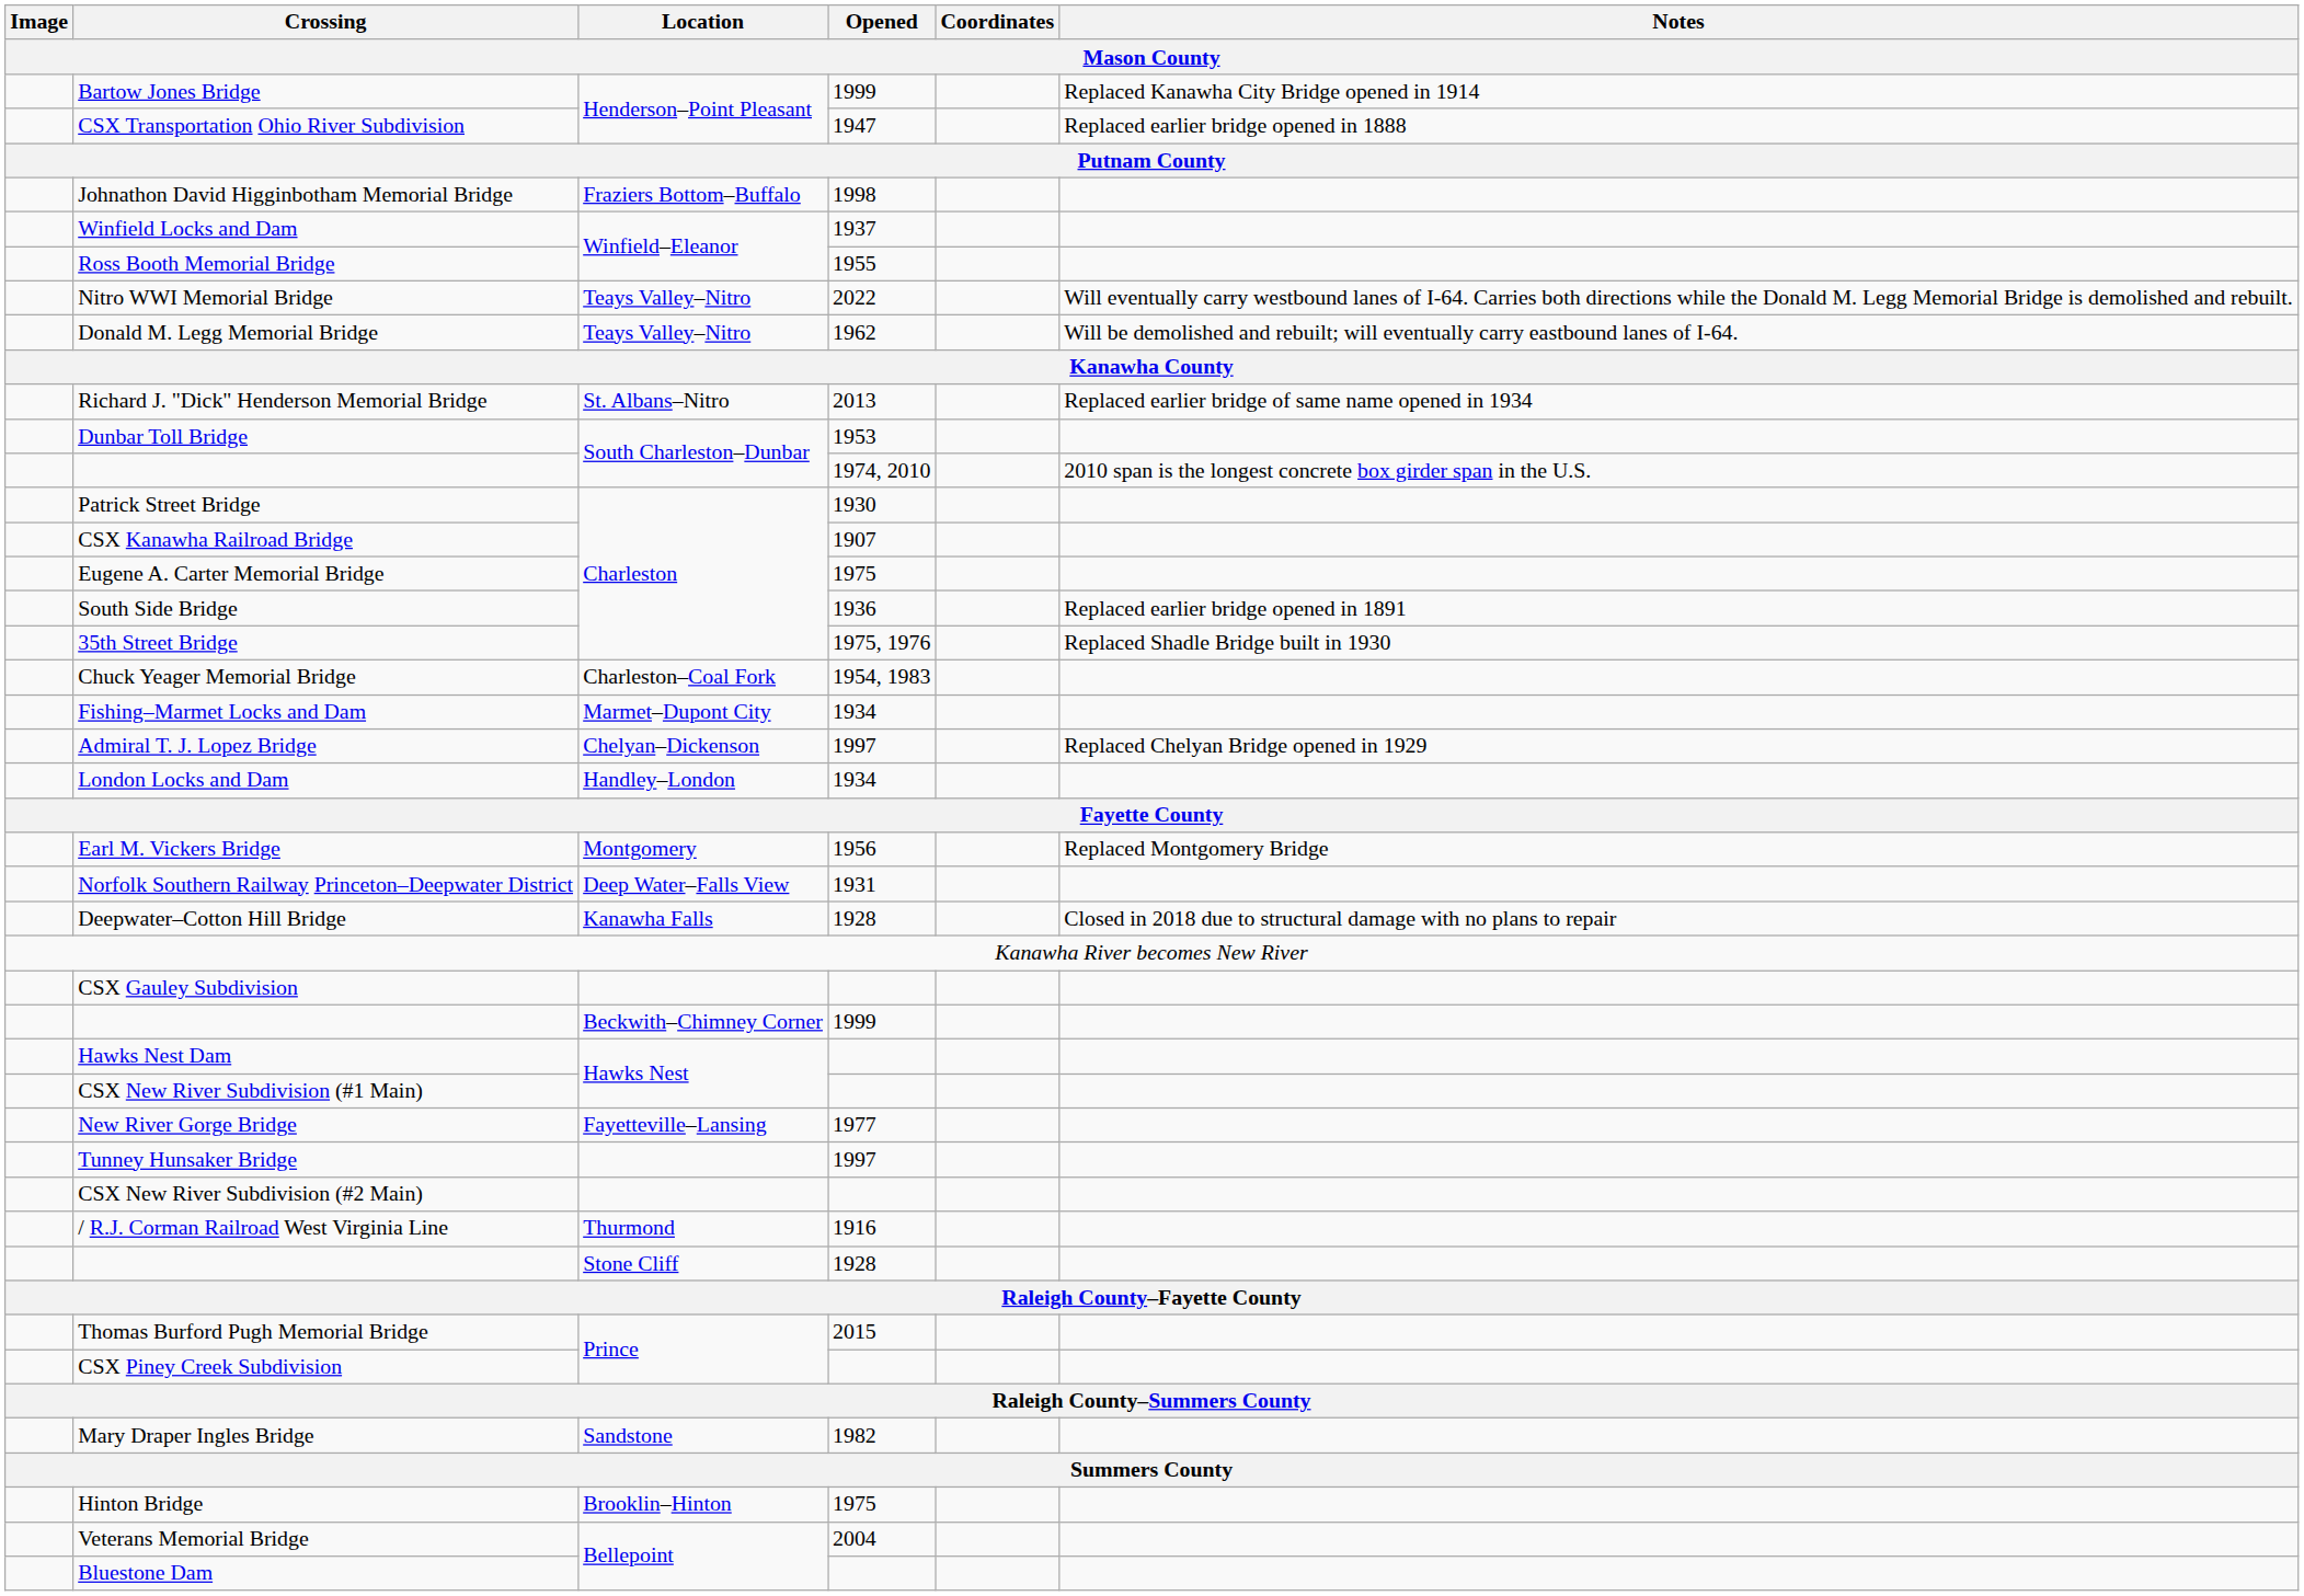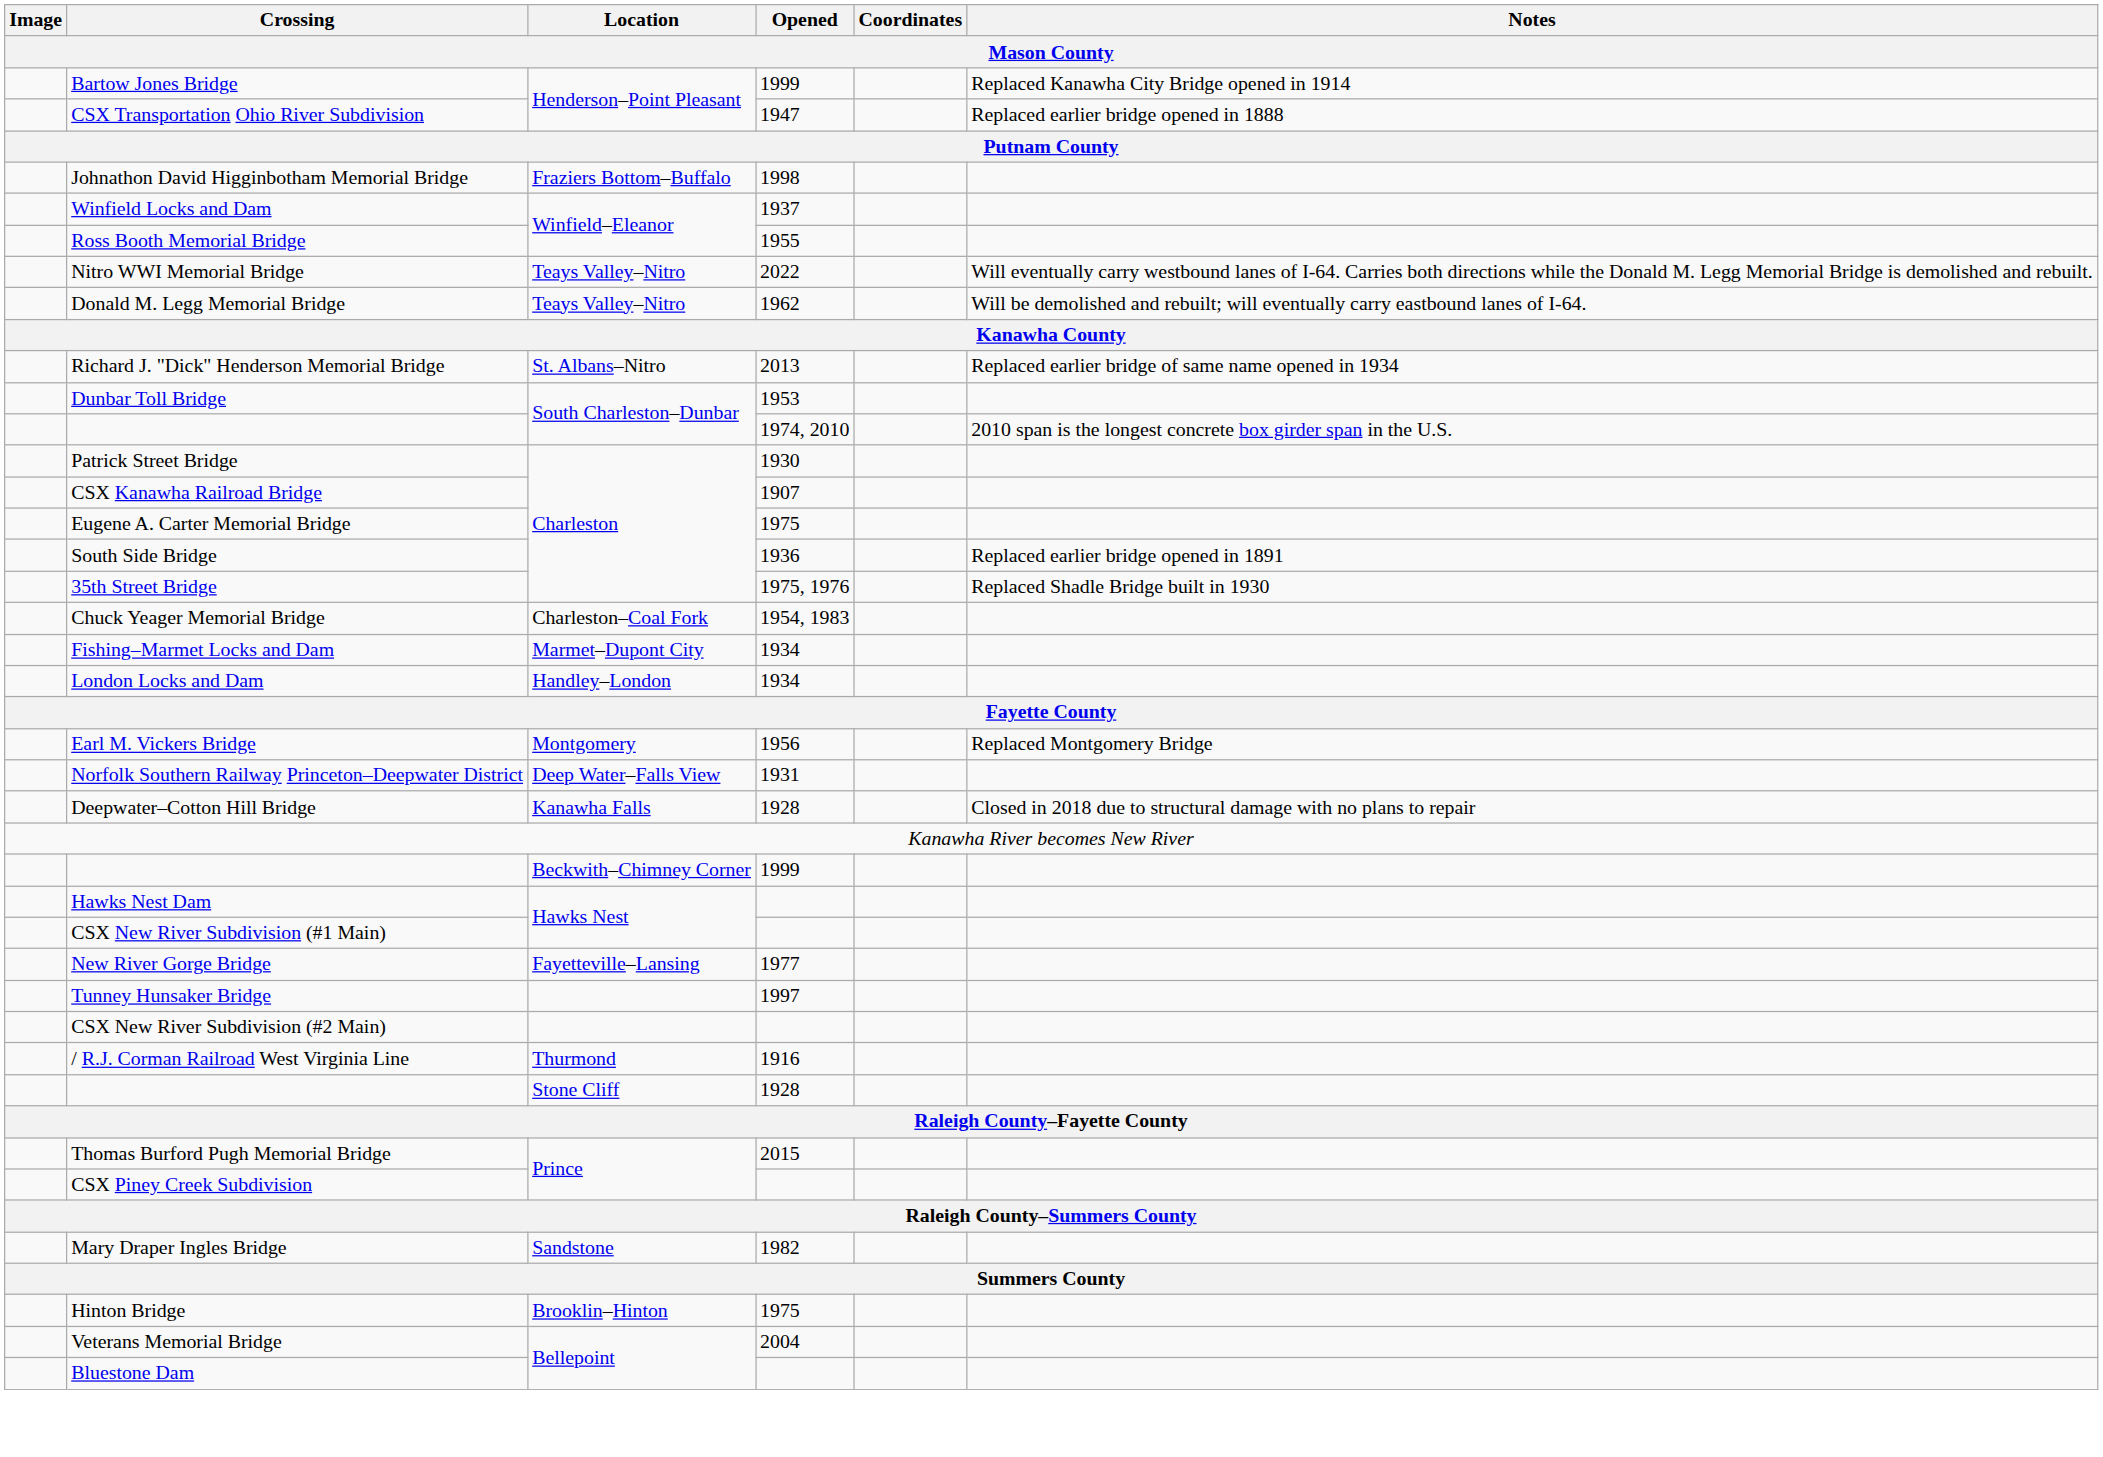 <table class="wikitable">
 <tr>
 <th>Image</th>
 <th>Crossing</th>
 <th>Location</th>
 <th>Opened</th>
 <th>Coordinates</th>
 <th>Notes</th>
 </tr>
 <tr>
 <th colspan="6"><a href='#'>Mason County</a></th>
 </tr>
 <tr>
 <td></td>
 <td><a href='#'>Bartow Jones Bridge</a><br></td>
 <td rowspan="2"><a href='#'>Henderson</a>–<a href='#'>Point Pleasant</a></td>
 <td>1999</td>
 <td></td>
 <td>Replaced Kanawha City Bridge opened in 1914</td>
 </tr>
 <tr>
 <td></td>
 <td><a href='#'>CSX Transportation</a> <a href='#'>Ohio River Subdivision</a></td>
 <td>1947</td>
 <td></td>
 <td>Replaced earlier bridge opened in 1888</td>
 </tr>
 <tr>
 <th colspan="6"><a href='#'>Putnam County</a></th>
 </tr>
 <tr>
 <td></td>
 <td>Johnathon David Higginbotham Memorial Bridge<br></td>
 <td><a href='#'>Fraziers Bottom</a>–<a href='#'>Buffalo</a></td>
 <td>1998</td>
 <td></td>
 <td></td>
 </tr>
 <tr>
 <td></td>
 <td><a href='#'>Winfield Locks and Dam</a></td>
 <td rowspan="2"><a href='#'>Winfield</a>–<a href='#'>Eleanor</a></td>
 <td>1937</td>
 <td></td>
 <td></td>
 </tr>
 <tr>
 <td></td>
 <td><a href='#'>Ross Booth Memorial Bridge</a><br></td>
 <td>1955</td>
 <td></td>
 <td></td>
 </tr>
 <tr>
 <td></td>
 <td>Nitro WWI Memorial Bridge<br></td>
 <td><a href='#'>Teays Valley</a>–<a href='#'>Nitro</a></td>
 <td>2022</td>
 <td></td>
 <td>Will eventually carry westbound lanes of I-64. Carries both directions while the Donald M. Legg Memorial Bridge is demolished and rebuilt.</td>
 </tr>
 <tr>
 <td></td>
 <td>Donald M. Legg Memorial Bridge<br></td>
 <td><a href='#'>Teays Valley</a>–<a href='#'>Nitro</a></td>
 <td>1962</td>
 <td></td>
 <td>Will be demolished and rebuilt; will eventually carry eastbound lanes of I-64.</td>
 </tr>
 <tr>
 <th colspan="6"><a href='#'>Kanawha County</a></th>
 </tr>
 <tr>
 <td></td>
 <td>Richard J. "Dick" Henderson Memorial Bridge<br></td>
 <td><a href='#'>St. Albans</a>–Nitro</td>
 <td>2013</td>
 <td></td>
 <td>Replaced earlier bridge of same name opened in 1934</td>
 </tr>
 <tr>
 <td></td>
 <td><a href='#'>Dunbar Toll Bridge</a><br></td>
 <td rowspan="2"><a href='#'>South Charleston</a>–<a href='#'>Dunbar</a></td>
 <td>1953</td>
 <td></td>
 <td></td>
 </tr>
 <tr>
 <td></td>
 <td></td>
 <td>1974, 2010</td>
 <td></td>
 <td>2010 span is the longest concrete <a href='#'>box girder span</a> in the U.S.</td>
 </tr>
 <tr>
 <td></td>
 <td>Patrick Street Bridge<br></td>
 <td rowspan="5"><a href='#'>Charleston</a></td>
 <td>1930</td>
 <td></td>
 <td></td>
 </tr>
 <tr>
 <td></td>
 <td>CSX <a href='#'>Kanawha Railroad Bridge</a></td>
 <td>1907</td>
 <td></td>
 <td></td>
 </tr>
 <tr>
 <td></td>
 <td>Eugene A. Carter Memorial Bridge<br></td>
 <td>1975</td>
 <td></td>
 <td></td>
 </tr>
 <tr>
 <td></td>
 <td>South Side Bridge</td>
 <td>1936</td>
 <td></td>
 <td>Replaced earlier bridge opened in 1891</td>
 </tr>
 <tr>
 <td></td>
 <td><a href='#'>35th Street Bridge</a><br></td>
 <td>1975, 1976</td>
 <td></td>
 <td>Replaced Shadle Bridge built in 1930</td>
 </tr>
 <tr>
 <td></td>
 <td>Chuck Yeager Memorial Bridge<br></td>
 <td>Charleston–<a href='#'>Coal Fork</a></td>
 <td>1954, 1983</td>
 <td></td>
 <td></td>
 </tr>
 <tr>
 <td></td>
 <td><a href='#'>Fishing–Marmet Locks and Dam</a></td>
 <td><a href='#'>Marmet</a>–<a href='#'>Dupont City</a></td>
 <td>1934</td>
 <td></td>
 <td></td>
 </tr>
 <tr>
 <td></td>
-<td><a href='#'>Admiral T. J. Lopez Bridge</a></td>
-<td><a href='#'>Chelyan</a>–<a href='#'>Dickenson</a></td>
-<td>1997</td>
-<td></td>
-<td>Replaced Chelyan Bridge opened in 1929</td>
-</tr>
-<tr>
-<td></td>
 <td><a href='#'>London Locks and Dam</a></td>
 <td><a href='#'>Handley</a>–<a href='#'>London</a></td>
 <td>1934</td>
 <td></td>
 <td></td>
 </tr>
 <tr>
 <th colspan="6"><a href='#'>Fayette County</a></th>
 </tr>
 <tr>
 <td></td>
 <td><a href='#'>Earl M. Vickers Bridge</a><br></td>
 <td><a href='#'>Montgomery</a></td>
 <td>1956</td>
 <td></td>
 <td>Replaced Montgomery Bridge</td>
 </tr>
 <tr>
 <td></td>
 <td><a href='#'>Norfolk Southern Railway</a> <a href='#'>Princeton–Deepwater District</a></td>
 <td><a href='#'>Deep Water</a>–<a href='#'>Falls View</a></td>
 <td>1931</td>
 <td></td>
 <td></td>
 </tr>
 <tr>
 <td></td>
 <td>Deepwater–Cotton Hill Bridge<br></td>
 <td><a href='#'>Kanawha Falls</a></td>
 <td>1928</td>
 <td></td>
 <td>Closed in 2018 due to structural damage with no plans to repair</td>
 </tr>
 <tr>
 <td colspan="6" style="text-align:center"><em>Kanawha River becomes New River</em></td>
-</tr>
-<tr>
-<td></td>
-<td>CSX <a href='#'>Gauley Subdivision</a></td>
-<td></td>
-<td></td>
-<td></td>
-<td></td>
 </tr>
 <tr>
 <td></td>
 <td></td>
 <td><a href='#'>Beckwith</a>–<a href='#'>Chimney Corner</a></td>
 <td>1999</td>
 <td></td>
 <td></td>
 </tr>
 <tr>
 <td></td>
 <td><a href='#'>Hawks Nest Dam</a></td>
 <td rowspan="2"><a href='#'>Hawks Nest</a></td>
 <td></td>
 <td></td>
 <td></td>
 </tr>
 <tr>
 <td></td>
 <td>CSX <a href='#'>New River Subdivision</a> (#1 Main)</td>
 <td></td>
 <td></td>
 <td></td>
 </tr>
 <tr>
 <td></td>
 <td><a href='#'>New River Gorge Bridge</a><br></td>
 <td><a href='#'>Fayetteville</a>–<a href='#'>Lansing</a></td>
 <td>1977</td>
 <td></td>
 <td></td>
 </tr>
 <tr>
 <td></td>
 <td><a href='#'>Tunney Hunsaker Bridge</a><br></td>
 <td></td>
 <td>1997</td>
 <td></td>
 <td></td>
 </tr>
 <tr>
 <td></td>
 <td>CSX New River Subdivision (#2 Main)</td>
 <td></td>
 <td></td>
 <td></td>
 <td></td>
 </tr>
 <tr>
 <td></td>
 <td> / <a href='#'>R.J. Corman Railroad</a> West Virginia Line</td>
 <td><a href='#'>Thurmond</a></td>
 <td>1916</td>
 <td></td>
 <td></td>
 </tr>
 <tr>
 <td></td>
 <td></td>
 <td><a href='#'>Stone Cliff</a></td>
 <td>1928</td>
 <td></td>
 <td></td>
 </tr>
 <tr>
 <th colspan="6"><a href='#'>Raleigh County</a>–Fayette County</th>
 </tr>
 <tr>
 <td></td>
 <td>Thomas Burford Pugh Memorial Bridge<br></td>
 <td rowspan="2"><a href='#'>Prince</a></td>
 <td>2015</td>
 <td></td>
 <td></td>
 </tr>
 <tr>
 <td></td>
 <td>CSX <a href='#'>Piney Creek Subdivision</a></td>
 <td></td>
 <td></td>
 <td></td>
 </tr>
 <tr>
 <th colspan="6">Raleigh County–<a href='#'>Summers County</a></th>
 </tr>
 <tr>
 <td></td>
 <td>Mary Draper Ingles Bridge<br></td>
 <td><a href='#'>Sandstone</a></td>
 <td>1982</td>
 <td></td>
 <td></td>
 </tr>
 <tr>
 <th colspan="6">Summers County</th>
 </tr>
 <tr>
 <td></td>
 <td>Hinton Bridge<br></td>
 <td><a href='#'>Brooklin</a>–<a href='#'>Hinton</a></td>
 <td>1975</td>
 <td></td>
 <td></td>
 </tr>
 <tr>
 <td></td>
 <td>Veterans Memorial Bridge<br></td>
 <td rowspan="2"><a href='#'>Bellepoint</a></td>
 <td>2004</td>
 <td></td>
 <td></td>
 </tr>
 <tr>
 <td></td>
 <td><a href='#'>Bluestone Dam</a></td>
 <td></td>
 <td></td>
 <td></td>
 </tr>
 </table>
